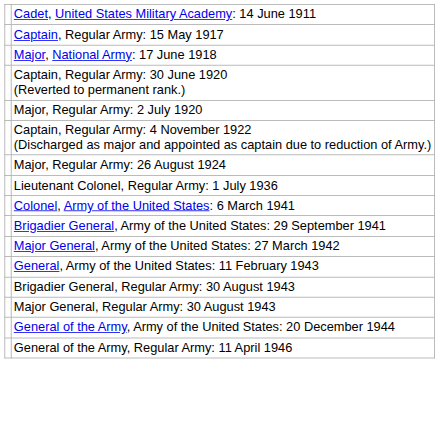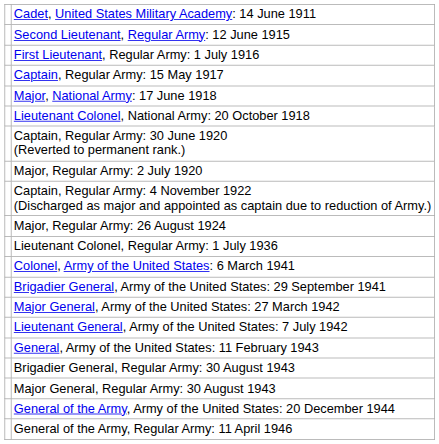 <table class="wikitable" style="background:white; margin:auto;">
 <tr>
 <td></td>
 <td><a href='#'>Cadet</a>, <a href='#'>United States Military Academy</a>: 14 June 1911</td>
+</tr>
+<tr>
+<td></td>
+<td><a href='#'>Second Lieutenant</a>, <a href='#'>Regular Army</a>: 12 June 1915</td>
+</tr>
+<tr>
+<td></td>
+<td><a href='#'>First Lieutenant</a>, Regular Army: 1 July 1916</td>
 </tr>
 <tr>
 <td></td>
 <td><a href='#'>Captain</a>, Regular Army: 15 May 1917</td>
 </tr>
 <tr>
 <td></td>
 <td><a href='#'>Major</a>, <a href='#'>National Army</a>: 17 June 1918</td>
+</tr>
+<tr>
+<td></td>
+<td><a href='#'>Lieutenant Colonel</a>, National Army: 20 October 1918</td>
 </tr>
 <tr>
 <td></td>
 <td>Captain, Regular Army: 30 June 1920<br>(Reverted to permanent rank.)</td>
 </tr>
 <tr>
 <td></td>
 <td>Major, Regular Army: 2 July 1920</td>
 </tr>
 <tr>
 <td></td>
 <td>Captain, Regular Army: 4 November 1922<br>(Discharged as major and appointed as captain due to reduction of Army.)</td>
 </tr>
 <tr>
 <td></td>
 <td>Major, Regular Army: 26 August 1924</td>
 </tr>
 <tr>
 <td></td>
 <td>Lieutenant Colonel, Regular Army: 1 July 1936</td>
 </tr>
 <tr>
 <td></td>
 <td><a href='#'>Colonel</a>, <a href='#'>Army of the United States</a>: 6 March 1941</td>
 </tr>
 <tr>
 <td></td>
 <td><a href='#'>Brigadier General</a>, Army of the United States: 29 September 1941</td>
 </tr>
 <tr>
 <td></td>
 <td><a href='#'>Major General</a>, Army of the United States: 27 March 1942</td>
 </tr>
 <tr>
 <td></td>
+<td><a href='#'>Lieutenant General</a>, Army of the United States: 7 July 1942</td>
+</tr>
+<tr>
+<td></td>
 <td><a href='#'>General</a>, Army of the United States: 11 February 1943</td>
 </tr>
 <tr>
 <td></td>
 <td>Brigadier General, Regular Army: 30 August 1943</td>
 </tr>
 <tr>
 <td></td>
 <td>Major General, Regular Army: 30 August 1943</td>
 </tr>
 <tr>
 <td></td>
 <td><a href='#'>General of the Army</a>, Army of the United States: 20 December 1944</td>
 </tr>
 <tr>
 <td></td>
 <td>General of the Army, Regular Army: 11 April 1946</td>
 </tr>
 </table>
